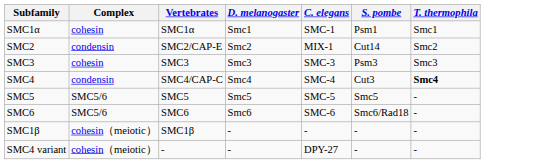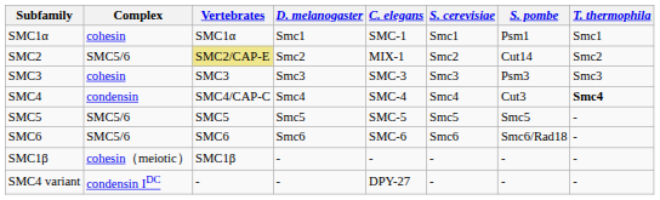 <table class="wikitable">
 <tr>
 <th>Subfamily</th>
 <th>Complex</th>
 <th><a href='#'>Vertebrates</a></th>
 <th><a href='#'><em>D. melanogaster</em></a></th>
 <th><a href='#'><em>C. elegans</em></a></th>
+<th><a href='#'><em>S. cerevisiae</em></a></th>
 <th><a href='#'><em>S. pombe</em></a></th>
 <th><a href='#'><em>T. thermophila</em></a></th>
 </tr>
 <tr>
 <td>SMC1α</td>
 <td><a href='#'>cohesin</a></td>
 <td>SMC1α</td>
 <td>Smc1</td>
 <td>SMC-1</td>
+<td>Smc1</td>
 <td>Psm1</td>
 <td>Smc1</td>
 </tr>
 <tr>
 <td>SMC2</td>
-<td><a href='#'>condensin</a></td>
-<td>SMC2/CAP-E</td>
+<td>SMC5/6</td>
+<td style="background: khaki;">SMC2/CAP-E</td>
 <td>Smc2</td>
 <td>MIX-1</td>
+<td>Smc2</td>
 <td>Cut14</td>
 <td>Smc2</td>
 </tr>
 <tr>
 <td>SMC3</td>
 <td><a href='#'>cohesin</a></td>
 <td>SMC3</td>
 <td>Smc3</td>
 <td>SMC-3</td>
+<td>Smc3</td>
 <td>Psm3</td>
 <td>Smc3</td>
 </tr>
 <tr>
 <td>SMC4</td>
 <td><a href='#'>condensin</a></td>
 <td>SMC4/CAP-C</td>
 <td>Smc4</td>
 <td>SMC-4</td>
+<td>Smc4</td>
 <td>Cut3</td>
 <td><strong>Smc4</strong></td>
 </tr>
 <tr>
 <td>SMC5</td>
 <td>SMC5/6</td>
 <td>SMC5</td>
 <td>Smc5</td>
 <td>SMC-5</td>
 <td>Smc5</td>
+<td>Smc5</td>
 <td>-</td>
 </tr>
 <tr>
 <td>SMC6</td>
 <td>SMC5/6</td>
 <td>SMC6</td>
 <td>Smc6</td>
 <td>SMC-6</td>
+<td>Smc6</td>
 <td>Smc6/Rad18</td>
 <td>-</td>
 </tr>
 <tr>
 <td>SMC1β</td>
 <td><a href='#'>cohesin</a>（meiotic）</td>
 <td>SMC1β</td>
 <td>-</td>
 <td>-</td>
 <td>-</td>
 <td>-</td>
+<td>-</td>
 </tr>
 <tr>
 <td>SMC4 variant</td>
-<td><a href='#'>cohesin</a>（meiotic）</td>
+<td><a href='#'>condensin I<sup>DC</sup></a></td>
 <td>-</td>
 <td>-</td>
 <td>DPY-27</td>
 <td>-</td>
 <td>-</td>
+<td>-</td>
 </tr>
 </table>
